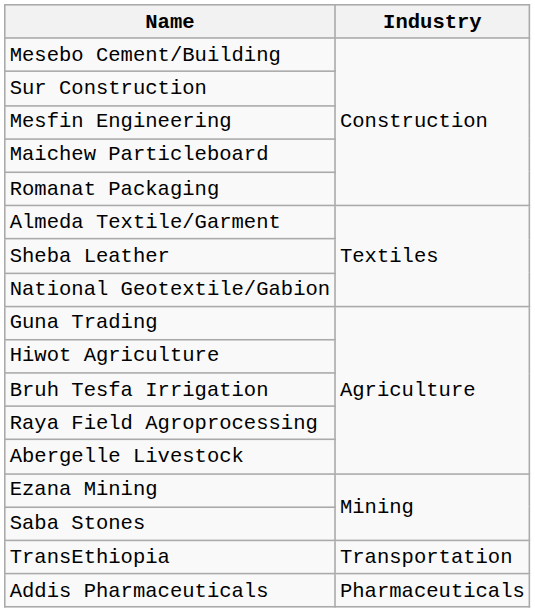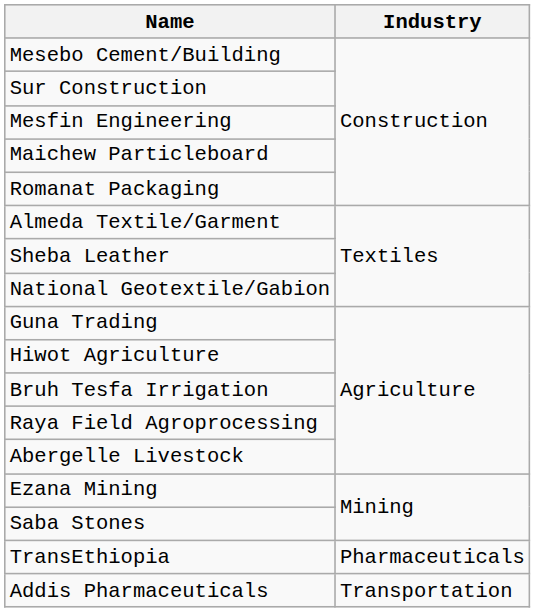 <table class="wikitable">
 <tr>
 <th>Name</th>
 <th>Industry</th>
 </tr>
 <tr>
 <td>Mesebo Cement/Building</td>
 <td rowspan="5">Construction</td>
 </tr>
 <tr>
 <td>Sur Construction</td>
 </tr>
 <tr>
 <td>Mesfin Engineering</td>
 </tr>
 <tr>
 <td>Maichew Particleboard</td>
 </tr>
 <tr>
 <td>Romanat Packaging</td>
 </tr>
 <tr>
 <td>Almeda Textile/Garment</td>
 <td rowspan="3">Textiles</td>
 </tr>
 <tr>
 <td>Sheba Leather</td>
 </tr>
 <tr>
 <td>National Geotextile/Gabion</td>
 </tr>
 <tr>
 <td>Guna Trading</td>
 <td rowspan="5">Agriculture</td>
 </tr>
 <tr>
 <td>Hiwot Agriculture</td>
 </tr>
 <tr>
 <td>Bruh Tesfa Irrigation</td>
 </tr>
 <tr>
 <td>Raya Field Agroprocessing</td>
 </tr>
 <tr>
 <td>Abergelle Livestock</td>
 </tr>
 <tr>
 <td>Ezana Mining</td>
 <td rowspan="2">Mining</td>
 </tr>
 <tr>
 <td>Saba Stones</td>
 </tr>
 <tr>
 <td>TransEthiopia</td>
-<td>Transportation</td>
+<td>Pharmaceuticals</td>
 </tr>
 <tr>
 <td>Addis Pharmaceuticals</td>
-<td>Pharmaceuticals</td>
+<td>Transportation</td>
 </tr>
 </table>
